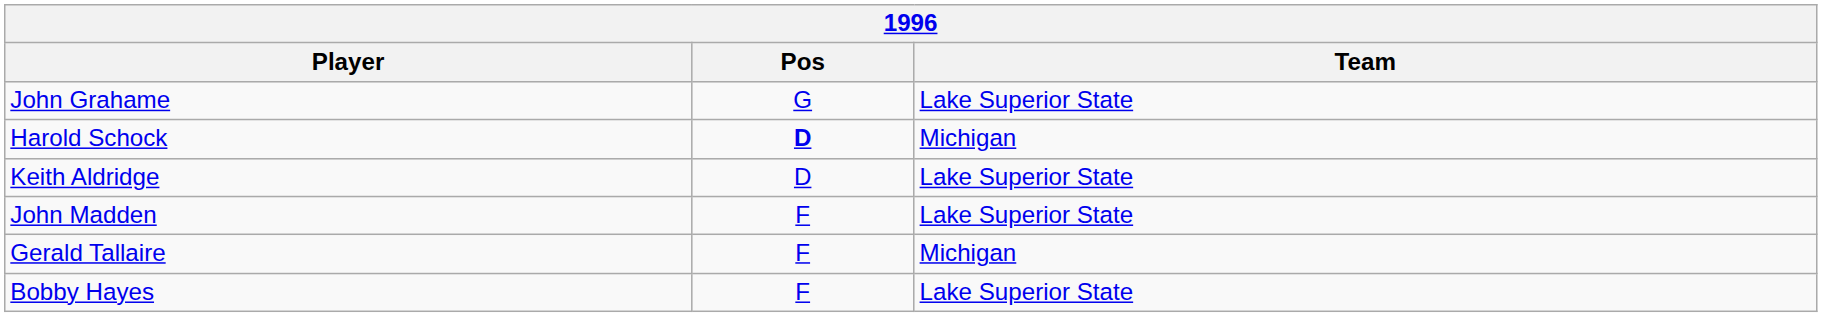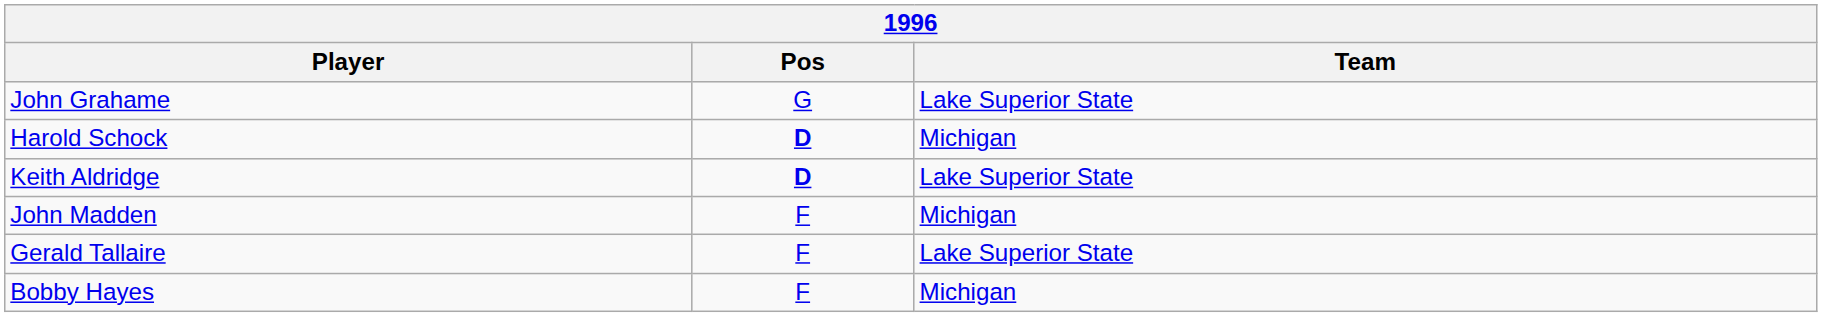 <table class="wikitable" width=95%>
 <tr>
 <th colspan=3><a href='#'>1996</a></th>
 </tr>
 <tr>
 <th>Player</th>
 <th>Pos</th>
 <th>Team</th>
 </tr>
 <tr>
 <td><a href='#'>John Grahame</a></td>
 <td style="text-align:center;"><a href='#'>G</a></td>
 <td><a href='#'>Lake Superior State</a></td>
 </tr>
 <tr>
 <td><a href='#'>Harold Schock</a></td>
 <td style="text-align:center;"><strong><a href='#'>D</a></strong></td>
 <td><a href='#'>Michigan</a></td>
 </tr>
 <tr>
 <td><a href='#'>Keith Aldridge</a></td>
-<td style="text-align:center;"><a href='#'>D</a></td>
+<td style="text-align:center;"><strong><a href='#'>D</a></strong></td>
 <td><a href='#'>Lake Superior State</a></td>
 </tr>
 <tr>
 <td><a href='#'>John Madden</a></td>
 <td style="text-align:center;"><a href='#'>F</a></td>
-<td><a href='#'>Lake Superior State</a></td>
+<td><a href='#'>Michigan</a></td>
 </tr>
 <tr>
 <td><a href='#'>Gerald Tallaire</a></td>
 <td style="text-align:center;"><a href='#'>F</a></td>
-<td><a href='#'>Michigan</a></td>
+<td><a href='#'>Lake Superior State</a></td>
 </tr>
 <tr>
 <td><a href='#'>Bobby Hayes</a></td>
 <td style="text-align:center;"><a href='#'>F</a></td>
-<td><a href='#'>Lake Superior State</a></td>
+<td><a href='#'>Michigan</a></td>
 </tr>
 </table>
